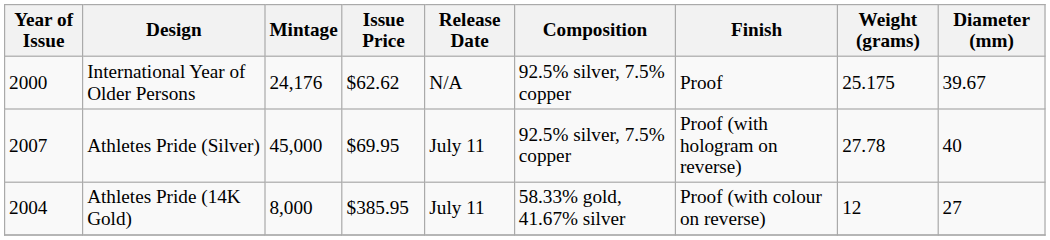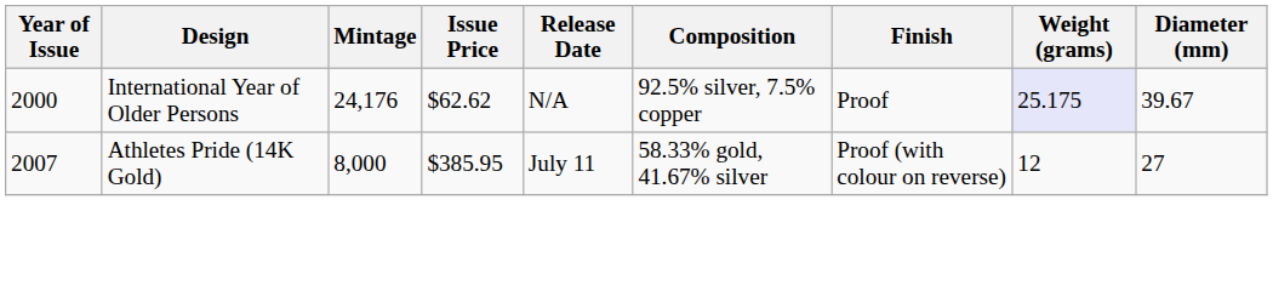 <table class="wikitable sortable">
 <tr>
 <th>Year of Issue</th>
 <th>Design</th>
 <th>Mintage</th>
 <th>Issue Price</th>
 <th>Release Date</th>
 <th>Composition</th>
 <th>Finish</th>
 <th>Weight (grams)</th>
 <th>Diameter (mm)</th>
 </tr>
 <tr>
 <td>2000</td>
 <td>International Year of Older Persons </td>
 <td>24,176</td>
 <td>$62.62</td>
 <td>N/A</td>
 <td>92.5% silver, 7.5% copper</td>
 <td>Proof</td>
-<td>25.175</td>
+<td style="background: lavender;">25.175</td>
 <td>39.67</td>
 </tr>
 <tr>
 <td>2007</td>
-<td>Athletes Pride (Silver)</td>
-<td>45,000</td>
-<td>$69.95</td>
-<td>July 11</td>
-<td>92.5% silver, 7.5% copper</td>
-<td>Proof (with hologram on reverse)</td>
-<td>27.78</td>
-<td>40</td>
-</tr>
-<tr>
-<td>2004</td>
 <td>Athletes Pride (14K Gold)</td>
 <td>8,000</td>
 <td>$385.95</td>
 <td>July 11</td>
 <td>58.33% gold, 41.67% silver</td>
 <td>Proof (with colour on reverse)</td>
 <td>12</td>
 <td>27</td>
 </tr>
 <tr>
 </tr>
 </table>
